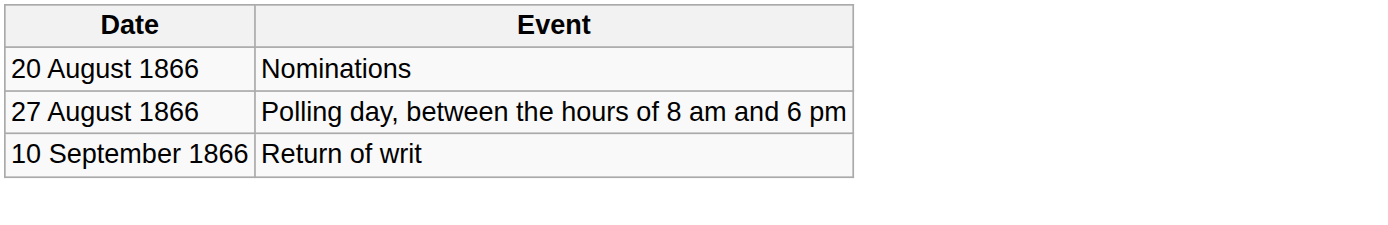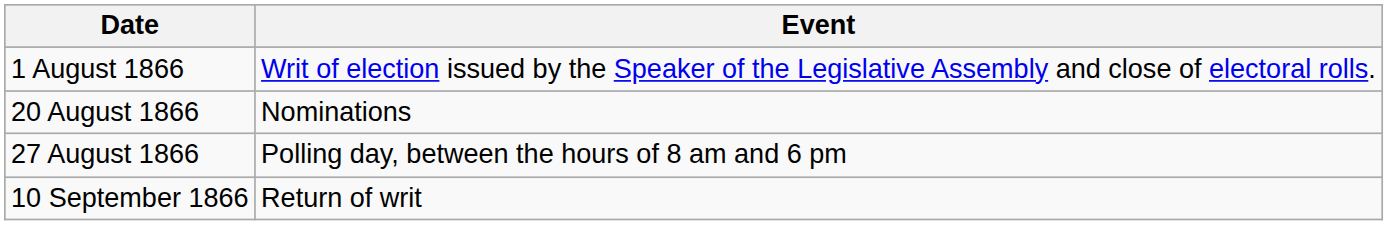 <table class="wikitable">
 <tr>
 <th>Date</th>
 <th>Event</th>
+</tr>
+<tr>
+<td>1 August 1866</td>
+<td><a href='#'>Writ of election</a> issued by the <a href='#'>Speaker of the Legislative Assembly</a> and close of <a href='#'>electoral rolls</a>.</td>
 </tr>
 <tr>
 <td>20 August 1866</td>
 <td>Nominations</td>
 </tr>
 <tr>
 <td>27 August 1866</td>
 <td>Polling day, between the hours of 8 am and 6 pm</td>
 </tr>
 <tr>
 <td>10 September 1866</td>
 <td>Return of writ</td>
 </tr>
 </table>
